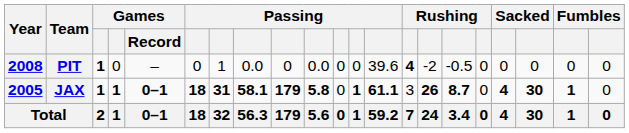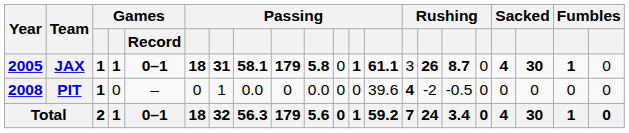 <table class="wikitable" style="text-align: center;">
 <tr>
 <th rowspan="2">Year</th>
 <th rowspan="2">Team</th>
 <th colspan="3">Games</th>
 <th colspan="8">Passing</th>
 <th colspan="4">Rushing</th>
 <th colspan="2">Sacked</th>
 <th colspan="2">Fumbles</th>
 </tr>
 <tr>
 <th></th>
 <th></th>
 <th>Record</th>
 <th></th>
 <th></th>
 <th></th>
 <th></th>
 <th></th>
 <th></th>
 <th></th>
 <th></th>
 <th></th>
 <th></th>
 <th></th>
 <th></th>
 <th></th>
 <th></th>
 <th></th>
 <th></th>
 </tr>
 <tr>
+<th><a href='#'>2005</a></th>
+<th><a href='#'>JAX</a></th>
+<td><strong>1</strong></td>
+<td><strong>1</strong></td>
+<td><strong>0–1</strong></td>
+<td><strong>18</strong></td>
+<td><strong>31</strong></td>
+<td><strong>58.1</strong></td>
+<td><strong>179</strong></td>
+<td><strong>5.8</strong></td>
+<td>0</td>
+<td><strong>1</strong></td>
+<td><strong>61.1</strong></td>
+<td>3</td>
+<td><strong>26</strong></td>
+<td><strong>8.7</strong></td>
+<td>0</td>
+<td><strong>4</strong></td>
+<td><strong>30</strong></td>
+<td><strong>1</strong></td>
+<td>0</td>
+</tr>
+<tr>
 <th><a href='#'>2008</a></th>
 <th><a href='#'>PIT</a></th>
 <td><strong>1</strong></td>
 <td>0</td>
 <td>–</td>
 <td>0</td>
 <td>1</td>
 <td>0.0</td>
 <td>0</td>
 <td>0.0</td>
 <td>0</td>
 <td>0</td>
 <td>39.6</td>
 <td><strong>4</strong></td>
 <td>-2</td>
 <td>-0.5</td>
 <td>0</td>
 <td>0</td>
 <td>0</td>
 <td>0</td>
-<td>0</td>
-</tr>
-<tr>
-<th><a href='#'>2005</a></th>
-<th><a href='#'>JAX</a></th>
-<td><strong>1</strong></td>
-<td><strong>1</strong></td>
-<td><strong>0–1</strong></td>
-<td><strong>18</strong></td>
-<td><strong>31</strong></td>
-<td><strong>58.1</strong></td>
-<td><strong>179</strong></td>
-<td><strong>5.8</strong></td>
-<td>0</td>
-<td><strong>1</strong></td>
-<td><strong>61.1</strong></td>
-<td>3</td>
-<td><strong>26</strong></td>
-<td><strong>8.7</strong></td>
-<td>0</td>
-<td><strong>4</strong></td>
-<td><strong>30</strong></td>
-<td><strong>1</strong></td>
 <td>0</td>
 </tr>
 <tr>
 <th colspan="2">Total</th>
 <th>2</th>
 <th>1</th>
 <th>0–1</th>
 <th>18</th>
 <th>32</th>
 <th>56.3</th>
 <th>179</th>
 <th>5.6</th>
 <th>0</th>
 <th>1</th>
 <th>59.2</th>
 <th>7</th>
 <th>24</th>
 <th>3.4</th>
 <th>0</th>
 <th>4</th>
 <th>30</th>
 <th>1</th>
 <th>0</th>
 </tr>
 </table>
